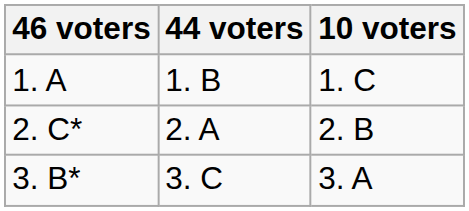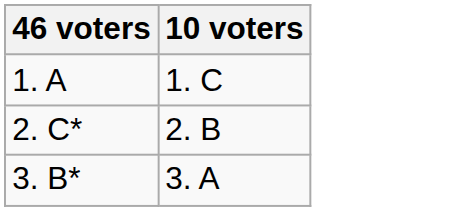 <table class="wikitable">
 <tr>
 <th>46 voters</th>
-<th>44 voters</th>
 <th>10 voters</th>
 </tr>
 <tr>
 <td>1. A</td>
-<td>1. B</td>
 <td>1. C</td>
 </tr>
 <tr>
 <td>2. C*</td>
-<td>2. A</td>
 <td>2. B</td>
 </tr>
 <tr>
 <td>3. B*</td>
-<td>3. C</td>
 <td>3. A</td>
 </tr>
 </table>
